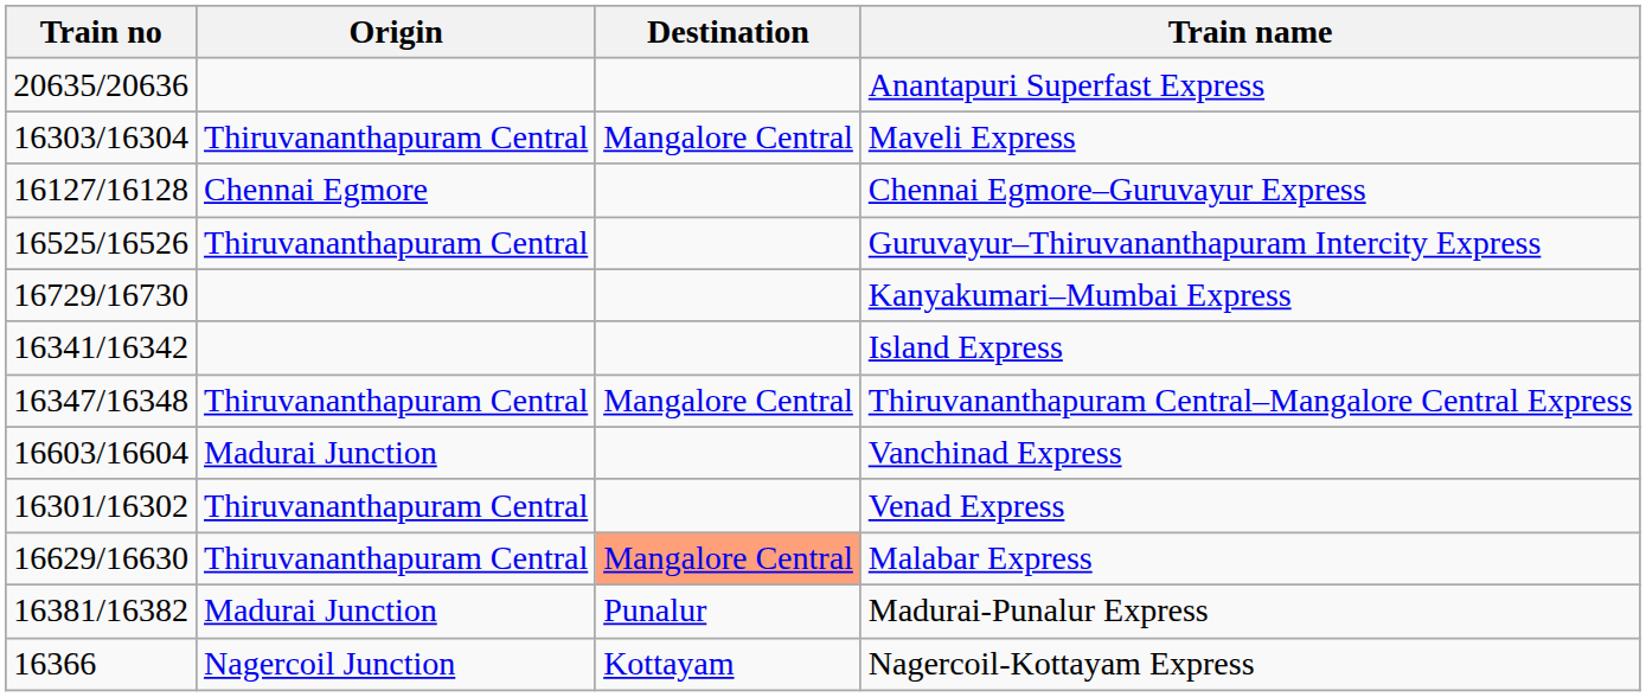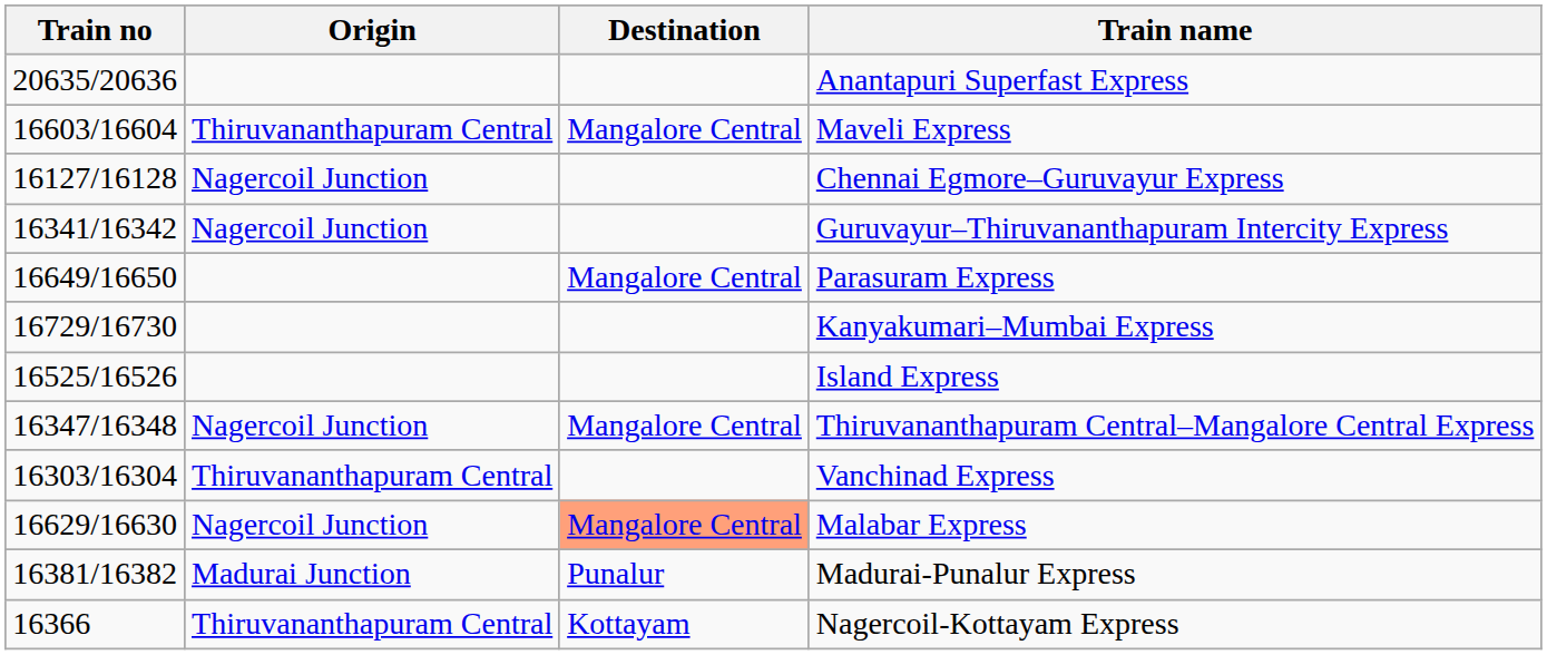 <table class="wikitable sortable">
 <tr>
 <th>Train no</th>
 <th>Origin</th>
 <th>Destination</th>
 <th>Train name</th>
 </tr>
 <tr>
 <td>20635/20636</td>
 <td></td>
 <td></td>
 <td><a href='#'>Anantapuri Superfast Express</a></td>
 </tr>
 <tr>
-<td>16303/16304</td>
+<td>16603/16604</td>
 <td><a href='#'>Thiruvananthapuram Central</a></td>
 <td><a href='#'>Mangalore Central</a></td>
 <td><a href='#'>Maveli Express</a></td>
 </tr>
 <tr>
 <td>16127/16128</td>
-<td><a href='#'>Chennai Egmore</a></td>
+<td><a href='#'>Nagercoil Junction</a></td>
 <td></td>
 <td><a href='#'>Chennai Egmore–Guruvayur Express</a></td>
 </tr>
 <tr>
-<td>16525/16526</td>
-<td><a href='#'>Thiruvananthapuram Central</a></td>
+<td>16341/16342</td>
+<td><a href='#'>Nagercoil Junction</a></td>
 <td></td>
 <td><a href='#'>Guruvayur–Thiruvananthapuram Intercity Express</a></td>
+</tr>
+<tr>
+<td>16649/16650</td>
+<td></td>
+<td><a href='#'>Mangalore Central</a></td>
+<td><a href='#'>Parasuram Express</a></td>
 </tr>
 <tr>
 <td>16729/16730</td>
 <td></td>
 <td></td>
 <td><a href='#'>Kanyakumari–Mumbai Express</a></td>
 </tr>
 <tr>
-<td>16341/16342</td>
+<td>16525/16526</td>
 <td></td>
 <td></td>
 <td><a href='#'>Island Express</a></td>
 </tr>
 <tr>
 <td>16347/16348</td>
-<td><a href='#'>Thiruvananthapuram Central</a></td>
+<td><a href='#'>Nagercoil Junction</a></td>
 <td><a href='#'>Mangalore Central</a></td>
 <td><a href='#'>Thiruvananthapuram Central–Mangalore Central Express</a></td>
 </tr>
 <tr>
-<td>16603/16604</td>
-<td><a href='#'>Madurai Junction</a></td>
+<td>16303/16304</td>
+<td><a href='#'>Thiruvananthapuram Central</a></td>
 <td></td>
 <td><a href='#'>Vanchinad Express</a></td>
 </tr>
 <tr>
-<td>16301/16302</td>
-<td><a href='#'>Thiruvananthapuram Central</a></td>
-<td></td>
-<td><a href='#'>Venad Express</a></td>
-</tr>
-<tr>
 <td>16629/16630</td>
-<td><a href='#'>Thiruvananthapuram Central</a></td>
+<td><a href='#'>Nagercoil Junction</a></td>
 <td style="background: lightsalmon;"><a href='#'>Mangalore Central</a></td>
 <td><a href='#'>Malabar Express</a></td>
 </tr>
 <tr>
 <td>16381/16382</td>
 <td><a href='#'>Madurai Junction</a></td>
 <td><a href='#'>Punalur</a></td>
 <td>Madurai-Punalur Express</td>
 </tr>
 <tr>
 <td>16366</td>
-<td><a href='#'>Nagercoil Junction</a></td>
+<td><a href='#'>Thiruvananthapuram Central</a></td>
 <td><a href='#'>Kottayam</a></td>
 <td>Nagercoil-Kottayam Express</td>
 </tr>
 </table>
